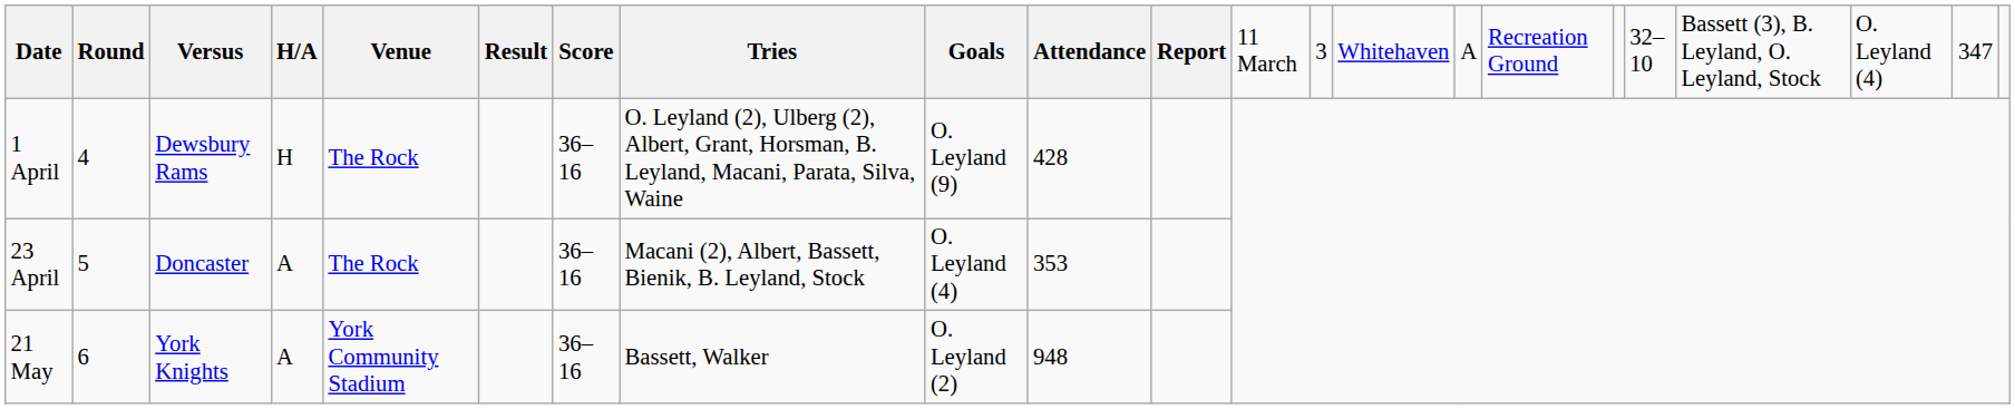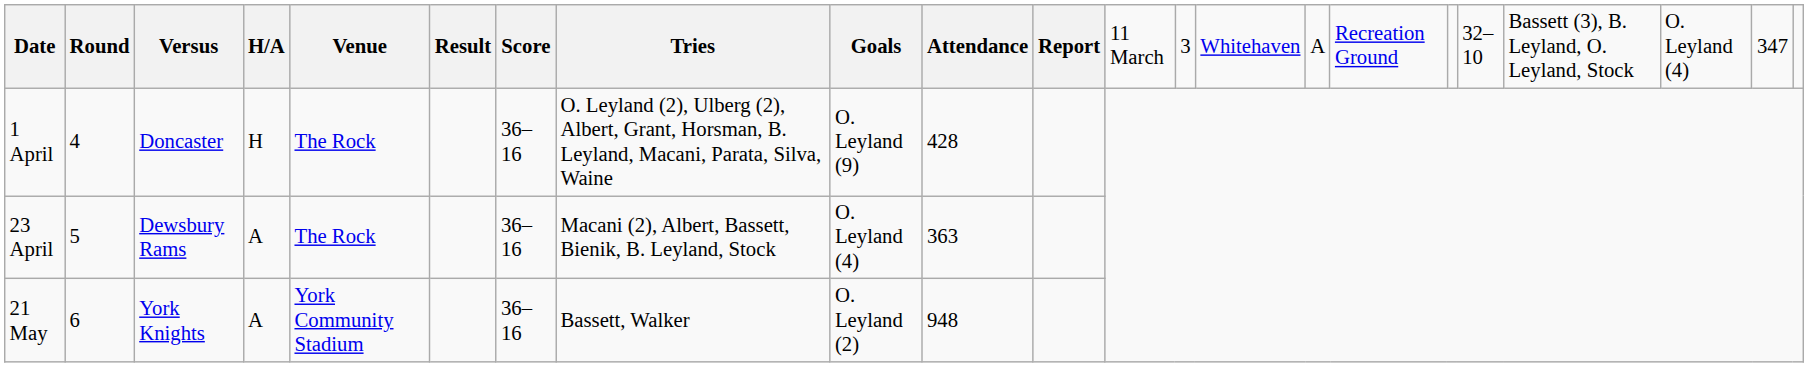 <table class="wikitable" style="font-size:90%;">
 <tr>
 <th>Date</th>
 <th>Round</th>
 <th>Versus</th>
 <th>H/A</th>
 <th>Venue</th>
 <th>Result</th>
 <th>Score</th>
 <th>Tries</th>
 <th>Goals</th>
 <th>Attendance</th>
 <th>Report</th>
 <td>11 March</td>
 <td>3</td>
 <td> <a href='#'>Whitehaven</a></td>
 <td>A</td>
 <td><a href='#'>Recreation Ground</a></td>
 <td></td>
 <td>32–10</td>
 <td>Bassett (3), B. Leyland, O. Leyland, Stock</td>
 <td>O. Leyland (4)</td>
 <td>347</td>
 <td></td>
 </tr>
 <tr>
 <td>1 April</td>
 <td>4</td>
-<td> <a href='#'>Dewsbury Rams</a></td>
+<td> <a href='#'>Doncaster</a></td>
 <td>H</td>
 <td><a href='#'>The Rock</a></td>
 <td></td>
 <td>36–16</td>
 <td>O. Leyland (2), Ulberg (2), Albert, Grant, Horsman, B. Leyland, Macani, Parata, Silva, Waine</td>
 <td>O. Leyland (9)</td>
 <td>428</td>
 <td></td>
 </tr>
 <tr>
 <td>23 April</td>
 <td>5</td>
-<td> <a href='#'>Doncaster</a></td>
+<td> <a href='#'>Dewsbury Rams</a></td>
 <td>A</td>
 <td><a href='#'>The Rock</a></td>
 <td></td>
 <td>36–16</td>
 <td>Macani (2), Albert, Bassett, Bienik, B. Leyland, Stock</td>
 <td>O. Leyland (4)</td>
-<td>353</td>
+<td>363</td>
 <td></td>
 </tr>
 <tr>
 <td>21 May</td>
 <td>6</td>
 <td> <a href='#'>York Knights</a></td>
 <td>A</td>
 <td><a href='#'>York Community Stadium</a></td>
 <td></td>
 <td>36–16</td>
 <td>Bassett, Walker</td>
 <td>O. Leyland (2)</td>
 <td>948</td>
 <td></td>
 </tr>
 </table>
